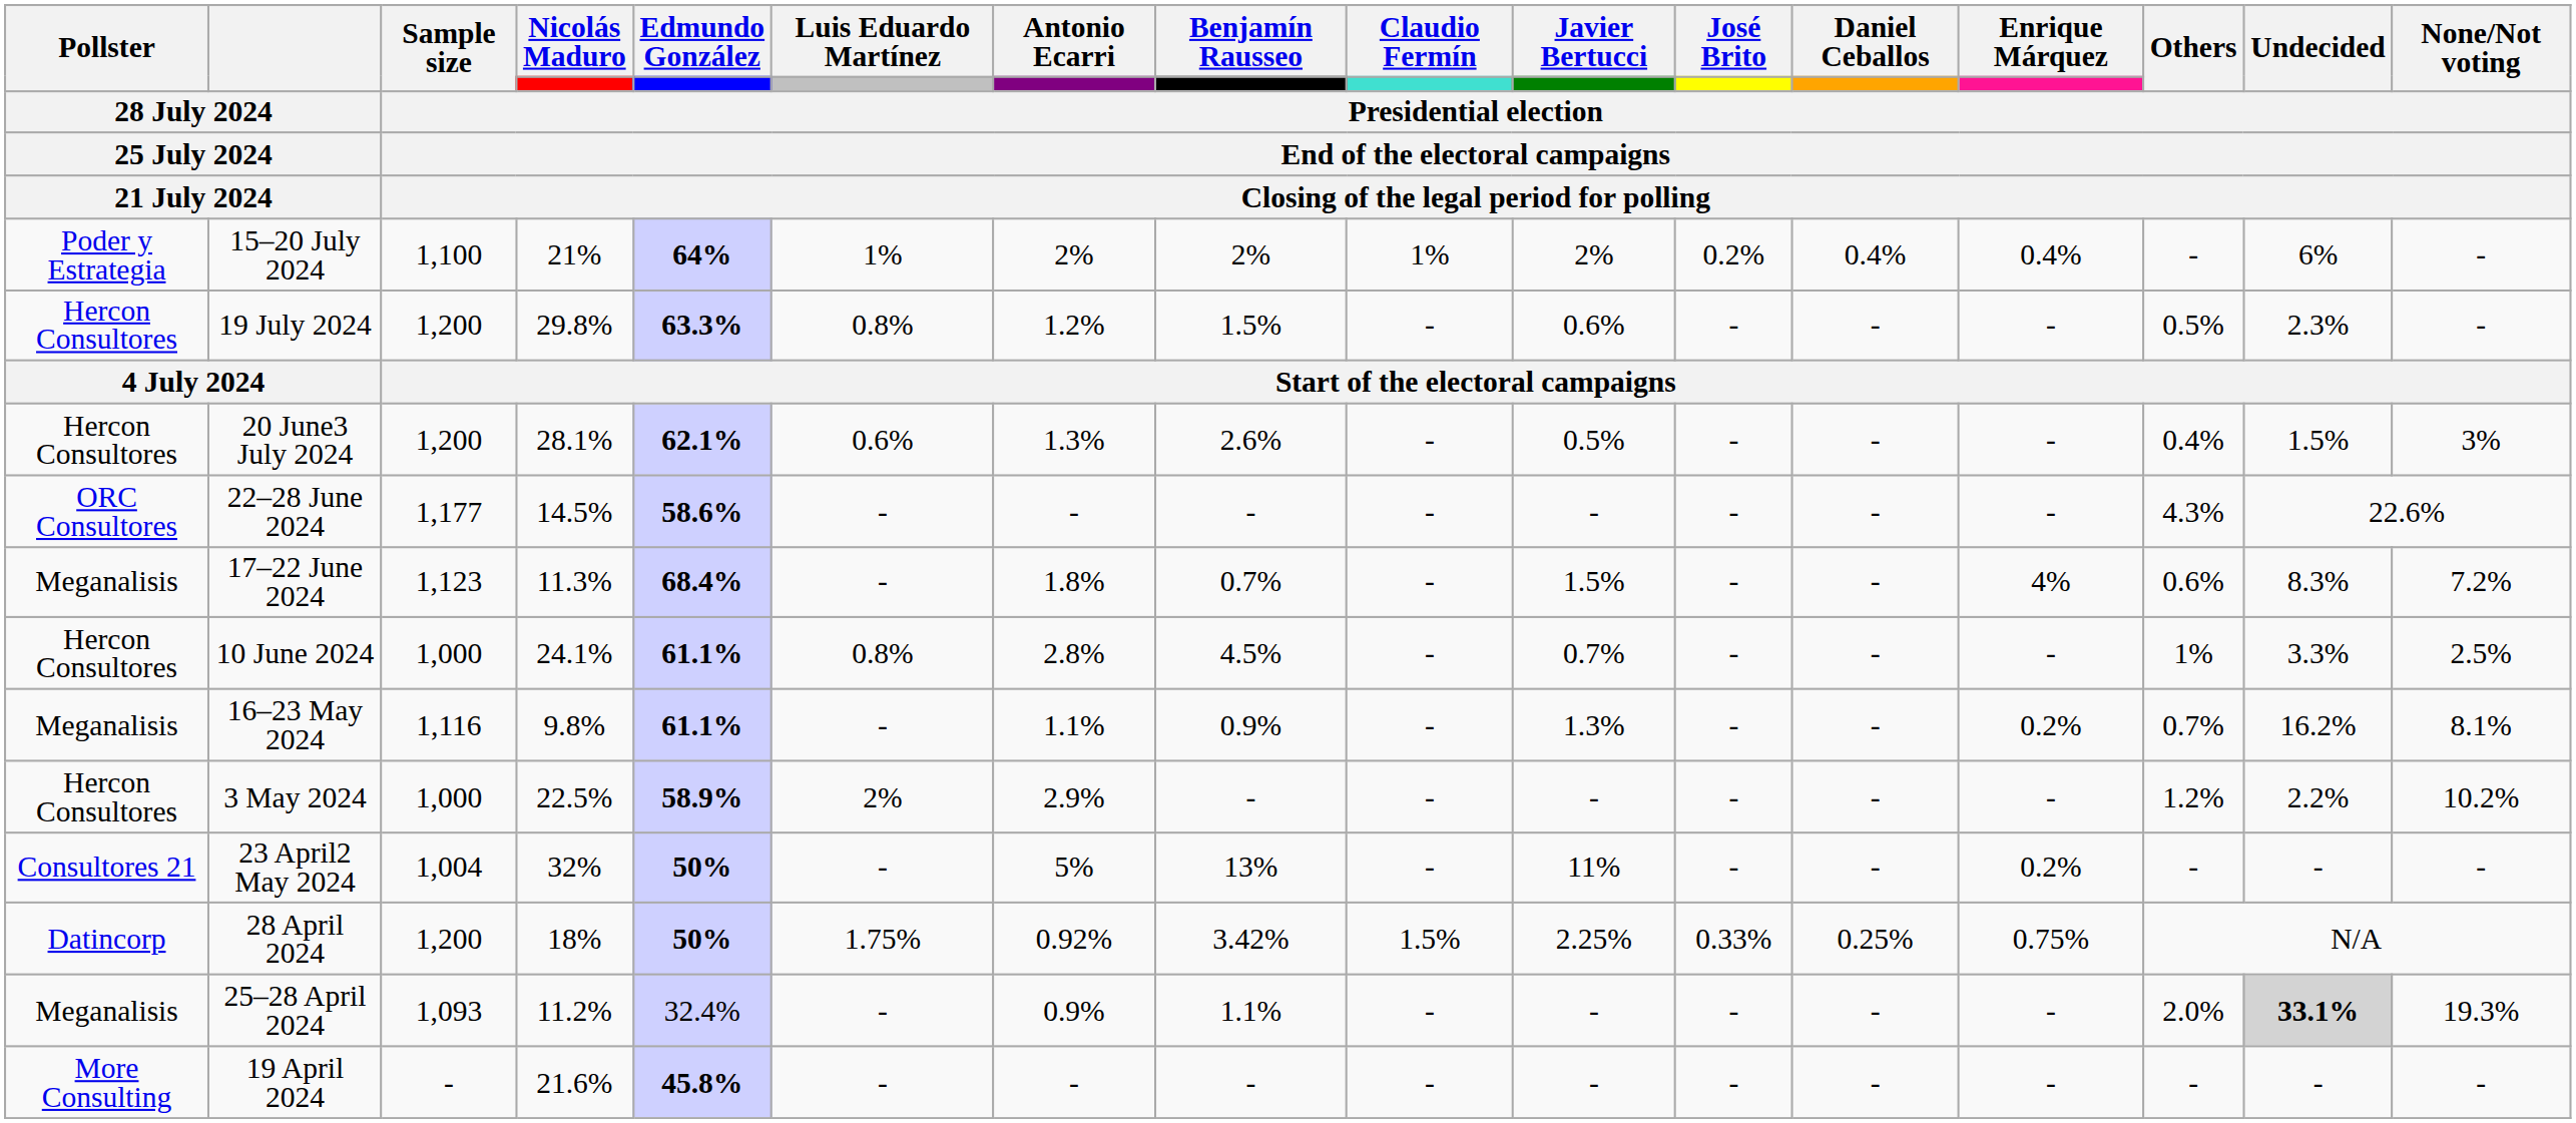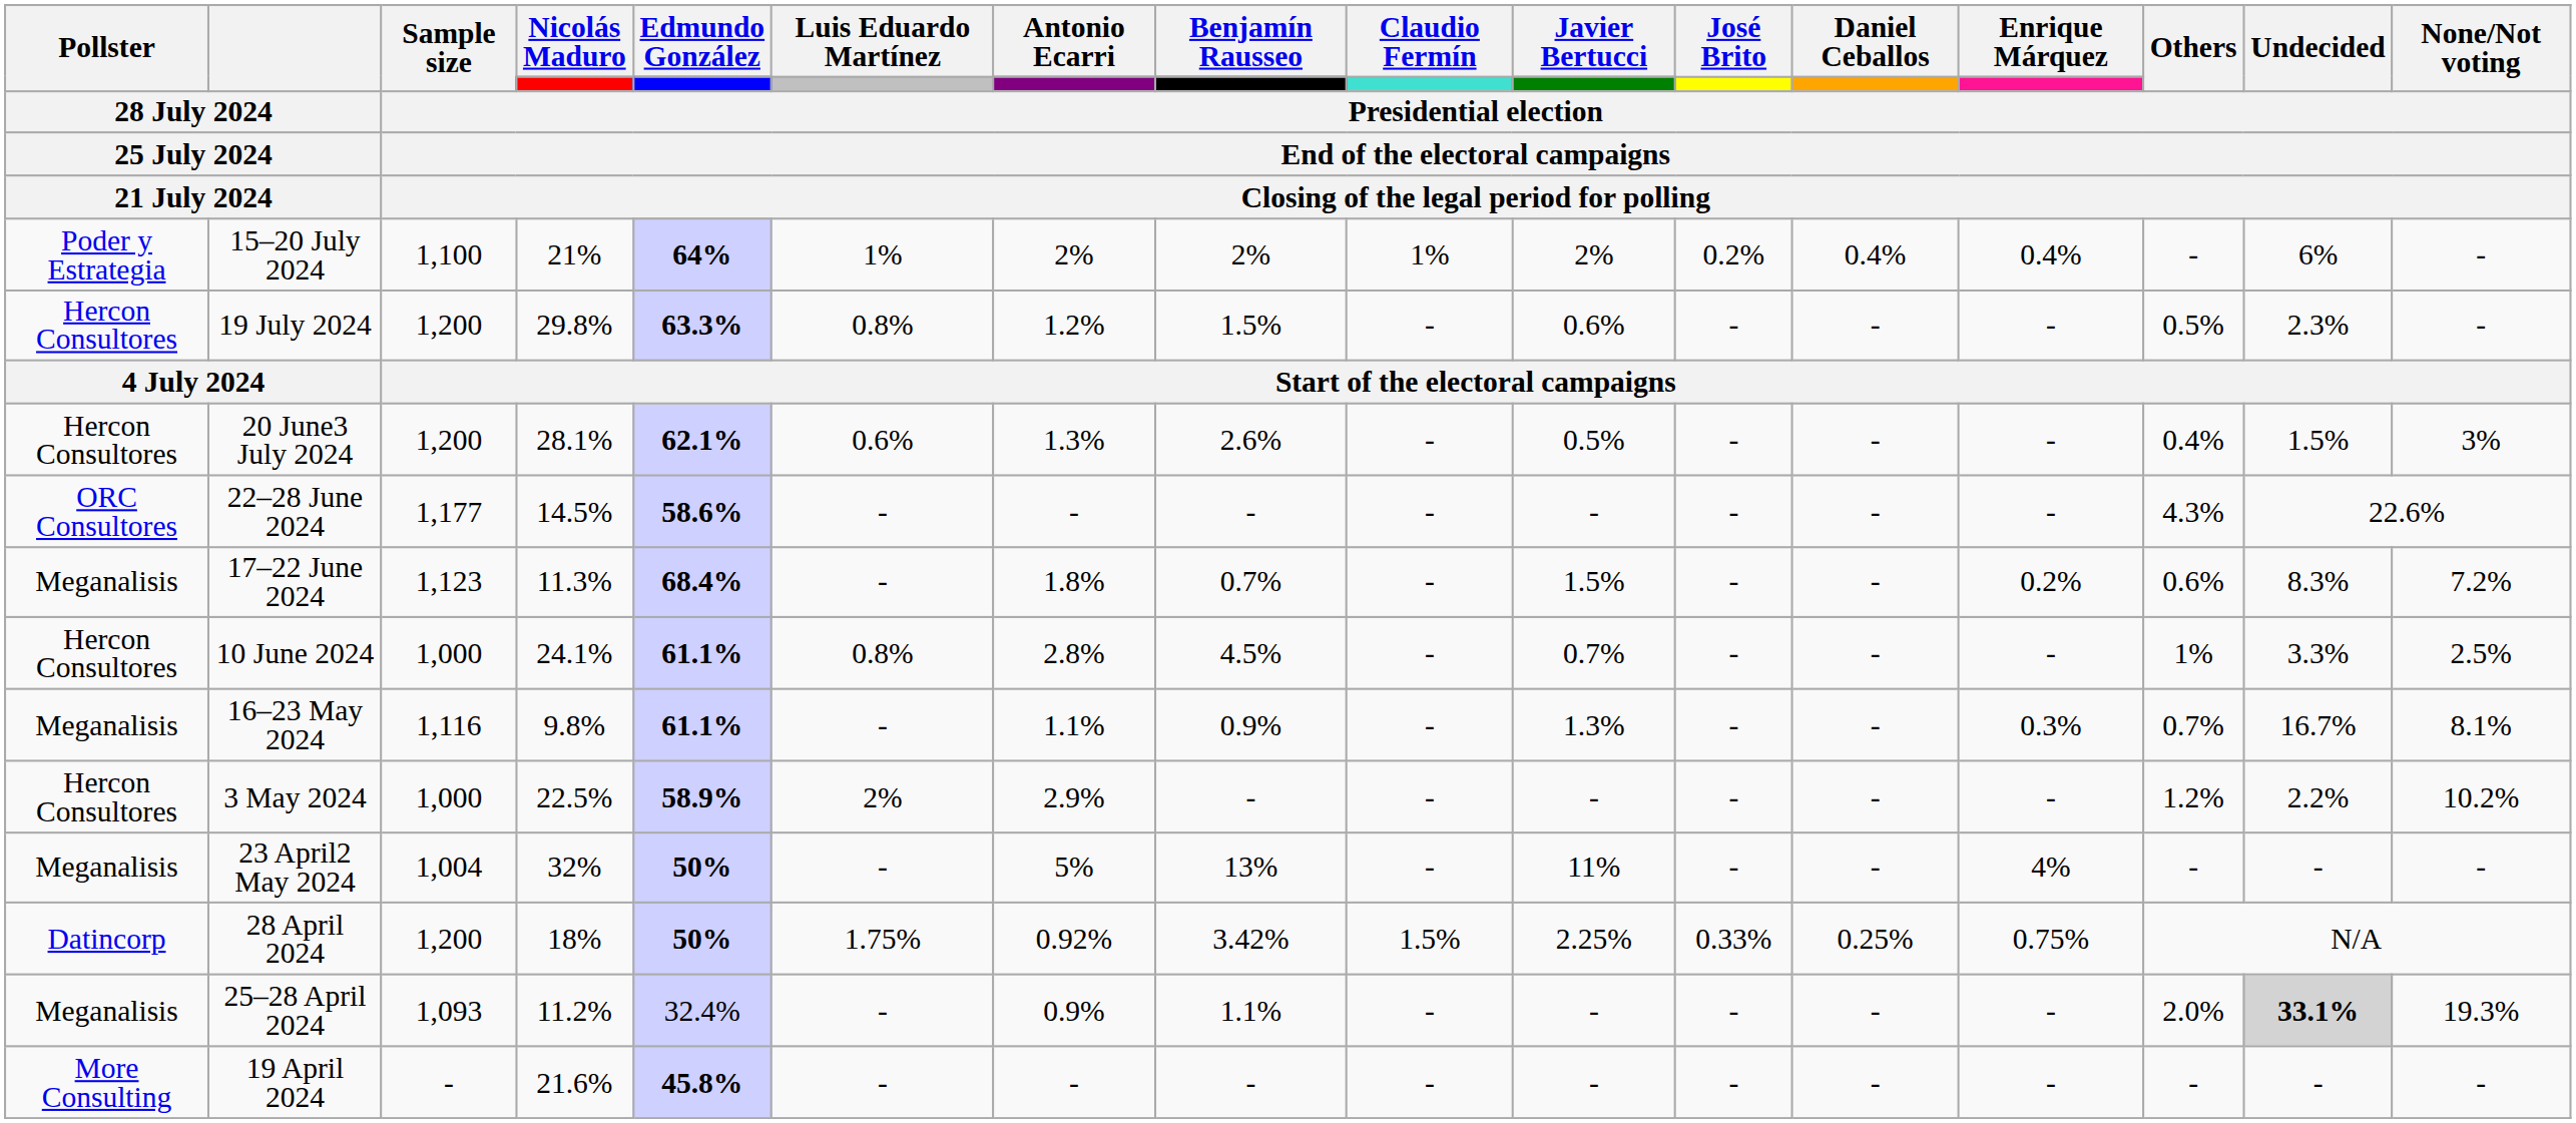 <table class="wikitable sortable" style="text-align: center; line-height: 14px; font-size: 90%;">
 <tr>
 <th rowspan="2">Pollster</th>
 <th rowspan="2"></th>
 <th rowspan="2">Sample size</th>
 <th><a href='#'>Nicolás<br>Maduro</a><br></th>
 <th><a href='#'>Edmundo<br>González</a><br></th>
 <th>Luis Eduardo Martínez<br></th>
 <th>Antonio Ecarri<br></th>
 <th><a href='#'>Benjamín Rausseo</a><br></th>
 <th><a href='#'>Claudio Fermín</a><br></th>
 <th><a href='#'>Javier Bertucci</a><br></th>
 <th><a href='#'>José Brito</a><br></th>
 <th>Daniel Ceballos<br></th>
 <th>Enrique Márquez<br></th>
 <th rowspan="2">Others</th>
 <th rowspan="2">Undecided</th>
 <th rowspan="2">None/Not voting</th>
 </tr>
 <tr class="sorttop">
 <th style="background:red;"></th>
 <th style="background:blue;"></th>
 <th style="background:silver;"></th>
 <th style="background:purple;"></th>
 <th style="background:black;"></th>
 <th style="background:turquoise;"></th>
 <th style="background:green;"></th>
 <th style="background:yellow;"></th>
 <th style="background:orange;"></th>
 <th style="background:deeppink;"></th>
 </tr>
 <tr>
 <th colspan="2"><strong>28 July 2024</strong></th>
 <th colspan="17"><strong>Presidential election</strong></th>
 </tr>
 <tr>
 <th colspan="2"><strong>25 July 2024</strong></th>
 <th colspan="17"><strong>End of the electoral campaigns</strong></th>
 </tr>
 <tr>
 <th colspan="2"><strong>21 July 2024</strong></th>
 <th colspan="17"><strong>Closing of the legal period for polling</strong></th>
 </tr>
 <tr>
 <td><a href='#'>Poder y Estrategia</a></td>
 <td>15–20 July 2024</td>
 <td>1,100</td>
 <td>21%</td>
 <td style="background:#CED0FF;"><strong>64%</strong></td>
 <td>1%</td>
 <td>2%</td>
 <td>2%</td>
 <td>1%</td>
 <td>2%</td>
 <td>0.2%</td>
 <td>0.4%</td>
 <td>0.4%</td>
 <td>-</td>
 <td>6%</td>
 <td>-</td>
 </tr>
 <tr>
 <td><a href='#'>Hercon Consultores</a></td>
 <td>19 July 2024</td>
 <td>1,200</td>
 <td>29.8%</td>
 <td style="background:#CED0FF;"><strong>63.3%</strong></td>
 <td>0.8%</td>
 <td>1.2%</td>
 <td>1.5%</td>
 <td>-</td>
 <td>0.6%</td>
 <td>-</td>
 <td>-</td>
 <td>-</td>
 <td>0.5%</td>
 <td>2.3%</td>
 <td>-</td>
 </tr>
 <tr>
 <th colspan="2"><strong>4 July 2024</strong></th>
 <th colspan="17"><strong>Start of the electoral campaigns</strong></th>
 </tr>
 <tr>
 <td>Hercon Consultores</td>
 <td>20 June3 July 2024</td>
 <td>1,200</td>
 <td>28.1%</td>
 <td style="background:#CED0FF;"><strong>62.1%</strong></td>
 <td>0.6%</td>
 <td>1.3%</td>
 <td>2.6%</td>
 <td>-</td>
 <td>0.5%</td>
 <td>-</td>
 <td>-</td>
 <td>-</td>
 <td>0.4%</td>
 <td>1.5%</td>
 <td>3%</td>
 </tr>
 <tr>
 <td><a href='#'>ORC Consultores</a></td>
 <td>22–28 June 2024</td>
 <td>1,177</td>
 <td>14.5%</td>
 <td style="background:#CED0FF;"><strong>58.6%</strong></td>
 <td>-</td>
 <td>-</td>
 <td>-</td>
 <td>-</td>
 <td>-</td>
 <td>-</td>
 <td>-</td>
 <td>-</td>
 <td>4.3%</td>
 <td colspan="2">22.6%</td>
 </tr>
 <tr>
 <td>Meganalisis</td>
 <td>17–22 June 2024</td>
 <td>1,123</td>
 <td>11.3%</td>
 <td style="background:#CED0FF;"><strong>68.4%</strong></td>
 <td>-</td>
 <td>1.8%</td>
 <td>0.7%</td>
 <td>-</td>
 <td>1.5%</td>
 <td>-</td>
 <td>-</td>
-<td>4%</td>
+<td>0.2%</td>
 <td>0.6%</td>
 <td>8.3%</td>
 <td>7.2%</td>
 </tr>
 <tr>
 <td>Hercon Consultores</td>
 <td>10 June 2024</td>
 <td>1,000</td>
 <td>24.1%</td>
 <td style="background:#CED0FF;"><strong>61.1%</strong></td>
 <td>0.8%</td>
 <td>2.8%</td>
 <td>4.5%</td>
 <td>-</td>
 <td>0.7%</td>
 <td>-</td>
 <td>-</td>
 <td>-</td>
 <td>1%</td>
 <td>3.3%</td>
 <td>2.5%</td>
 </tr>
 <tr>
 <td>Meganalisis</td>
 <td>16–23 May 2024</td>
 <td>1,116</td>
 <td>9.8%</td>
 <td style="background:#CED0FF;"><strong>61.1%</strong></td>
 <td>-</td>
 <td>1.1%</td>
 <td>0.9%</td>
 <td>-</td>
 <td>1.3%</td>
 <td>-</td>
 <td>-</td>
-<td>0.2%</td>
+<td>0.3%</td>
 <td>0.7%</td>
-<td>16.2%</td>
+<td>16.7%</td>
 <td>8.1%</td>
 </tr>
 <tr>
 <td>Hercon Consultores</td>
 <td>3 May 2024</td>
 <td>1,000</td>
 <td>22.5%</td>
 <td style="background:#CED0FF;"><strong>58.9%</strong></td>
 <td>2%</td>
 <td>2.9%</td>
 <td>-</td>
 <td>-</td>
 <td>-</td>
 <td>-</td>
 <td>-</td>
 <td>-</td>
 <td>1.2%</td>
 <td>2.2%</td>
 <td>10.2%</td>
 </tr>
 <tr>
-<td><a href='#'>Consultores 21</a></td>
+<td>Meganalisis</td>
 <td>23 April2 May 2024</td>
 <td>1,004</td>
 <td>32%</td>
 <td style="background:#CED0FF;"><strong>50%</strong></td>
 <td>-</td>
 <td>5%</td>
 <td>13%</td>
 <td>-</td>
 <td>11%</td>
 <td>-</td>
 <td>-</td>
-<td>0.2%</td>
+<td>4%</td>
 <td>-</td>
 <td>-</td>
 <td>-</td>
 </tr>
 <tr>
 <td><a href='#'>Datincorp</a></td>
 <td>28 April 2024</td>
 <td>1,200</td>
 <td>18%</td>
 <td style="background:#CED0FF;"><strong>50%</strong></td>
 <td>1.75%</td>
 <td>0.92%</td>
 <td>3.42%</td>
 <td>1.5%</td>
 <td>2.25%</td>
 <td>0.33%</td>
 <td>0.25%</td>
 <td>0.75%</td>
 <td colspan="3">N/A</td>
 </tr>
 <tr>
 <td>Meganalisis</td>
 <td>25–28 April 2024</td>
 <td>1,093</td>
 <td>11.2%</td>
 <td style="background:#CED0FF;">32.4%</td>
 <td>-</td>
 <td>0.9%</td>
 <td>1.1%</td>
 <td>-</td>
 <td>-</td>
 <td>-</td>
 <td>-</td>
 <td>-</td>
 <td>2.0%</td>
 <td bgcolor="lightgrey"><strong>33.1%</strong></td>
 <td>19.3%</td>
 </tr>
 <tr>
 <td><a href='#'>More Consulting</a></td>
 <td>19 April 2024</td>
 <td>-</td>
 <td>21.6%</td>
 <td style="background:#CED0FF;"><strong>45.8%</strong></td>
 <td>-</td>
 <td>-</td>
 <td>-</td>
 <td>-</td>
 <td>-</td>
 <td>-</td>
 <td>-</td>
 <td>-</td>
 <td>-</td>
 <td>-</td>
 <td>-</td>
 </tr>
 </table>
